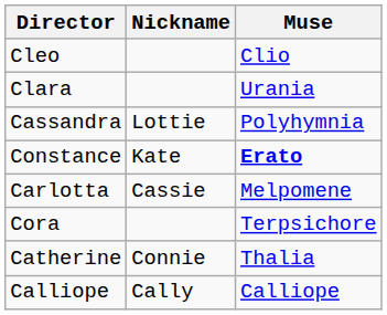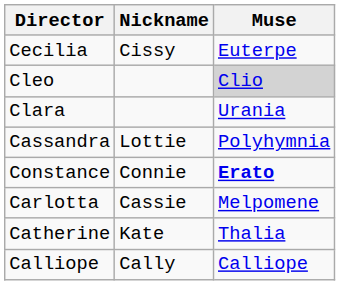 <table class="wikitable">
 <tr>
 <th>Director</th>
 <th>Nickname</th>
 <th>Muse</th>
 </tr>
 <tr>
+<td>Cecilia</td>
+<td>Cissy</td>
+<td><a href='#'>Euterpe</a></td>
+</tr>
+<tr>
 <td>Cleo</td>
 <td></td>
-<td><a href='#'>Clio</a></td>
+<td style="background: lightgrey;"><a href='#'>Clio</a></td>
 </tr>
 <tr>
 <td>Clara</td>
 <td></td>
 <td><a href='#'>Urania</a></td>
 </tr>
 <tr>
 <td>Cassandra</td>
 <td>Lottie</td>
 <td><a href='#'>Polyhymnia</a></td>
 </tr>
 <tr>
 <td>Constance</td>
-<td>Kate</td>
+<td>Connie</td>
 <td><strong><a href='#'>Erato</a></strong></td>
 </tr>
 <tr>
 <td>Carlotta</td>
 <td>Cassie</td>
 <td><a href='#'>Melpomene</a></td>
 </tr>
 <tr>
-<td>Cora</td>
-<td></td>
-<td><a href='#'>Terpsichore</a></td>
-</tr>
-<tr>
 <td>Catherine</td>
-<td>Connie</td>
+<td>Kate</td>
 <td><a href='#'>Thalia</a></td>
 </tr>
 <tr>
 <td>Calliope</td>
 <td>Cally</td>
 <td><a href='#'>Calliope</a></td>
 </tr>
 </table>
